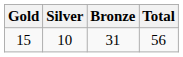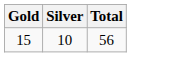 <table class="wikitable" width=20%>
 <tr>
 <th width=30%> Gold</th>
 <th width=30%> Silver</th>
-<th width=30%> Bronze</th>
 <th width=20%>Total</th>
 </tr>
 <tr align=center>
 <td>15</td>
 <td>10</td>
-<td>31</td>
 <td>56</td>
 </tr>
 </table>
